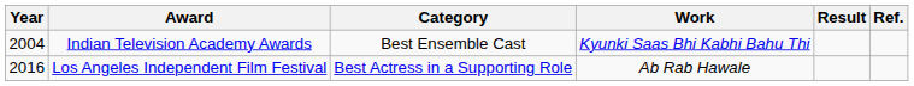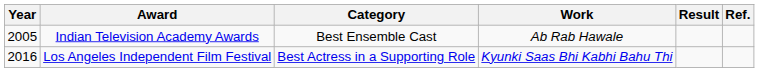 <table class="wikitable" style="text-align:center;">
 <tr>
 <th>Year</th>
 <th>Award</th>
 <th>Category</th>
 <th>Work</th>
 <th>Result</th>
 <th>Ref.</th>
 </tr>
 <tr>
-<td>2004</td>
+<td>2005</td>
 <td><a href='#'>Indian Television Academy Awards</a></td>
 <td>Best Ensemble Cast</td>
-<td><em><a href='#'>Kyunki Saas Bhi Kabhi Bahu Thi</a></em></td>
+<td><em>Ab Rab Hawale</em></td>
 <td></td>
 <td></td>
 </tr>
 <tr>
 <td>2016</td>
 <td><a href='#'>Los Angeles Independent Film Festival</a></td>
 <td><a href='#'>Best Actress in a Supporting Role</a></td>
-<td><em>Ab Rab Hawale</em></td>
+<td><em><a href='#'>Kyunki Saas Bhi Kabhi Bahu Thi</a></em></td>
 <td></td>
 <td></td>
 </tr>
 </table>
